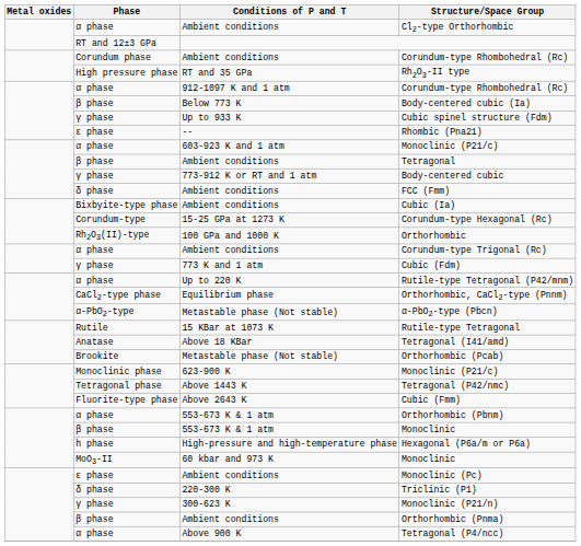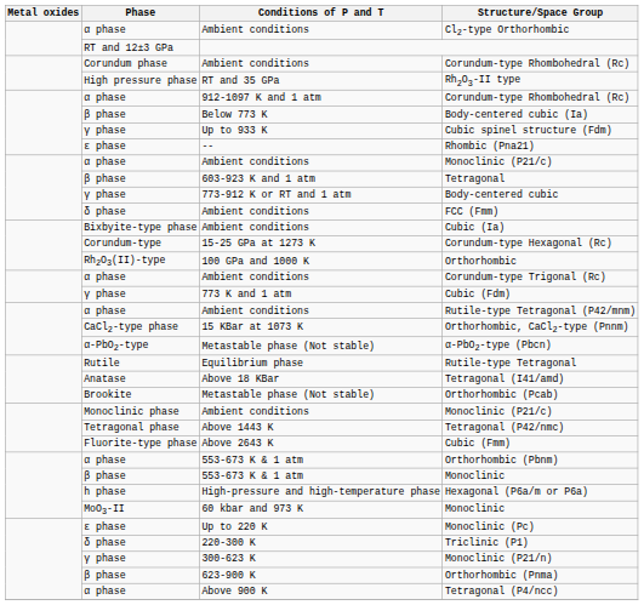 <table class="wikitable">
 <tr>
 <th>Metal oxides</th>
 <th>Phase</th>
 <th>Conditions of P and T</th>
 <th>Structure/Space Group</th>
 </tr>
 <tr>
 <td rowspan="2"></td>
 <td>α phase</td>
 <td>Ambient conditions</td>
 <td>Cl<sub>2</sub>-type Orthorhombic</td>
 </tr>
 <tr>
 <td>RT and 12±3 GPa</td>
 </tr>
 <tr>
 <td rowspan="2"></td>
 <td>Corundum phase</td>
 <td>Ambient conditions</td>
 <td>Corundum-type Rhombohedral (Rc)</td>
 </tr>
 <tr>
 <td>High pressure phase</td>
 <td>RT and 35 GPa</td>
 <td>Rh<sub>2</sub>O<sub>3</sub>-II type</td>
 </tr>
 <tr>
 <td rowspan="4"></td>
 <td>α phase</td>
 <td>912-1097 K and 1 atm</td>
 <td>Corundum-type Rhombohedral (Rc)</td>
 </tr>
 <tr>
 <td>β phase</td>
 <td>Below 773 K</td>
 <td>Body-centered cubic (Ia)</td>
 </tr>
 <tr>
 <td>γ phase</td>
 <td>Up to 933 K</td>
 <td>Cubic spinel structure (Fdm)</td>
 </tr>
 <tr>
 <td>ε phase</td>
 <td>--</td>
 <td>Rhombic (Pna21)</td>
 </tr>
 <tr>
 <td rowspan="4"></td>
 <td>α phase</td>
-<td>603-923 K and 1 atm</td>
+<td>Ambient conditions</td>
 <td>Monoclinic (P21/c)</td>
 </tr>
 <tr>
 <td>β phase</td>
-<td>Ambient conditions</td>
+<td>603-923 K and 1 atm</td>
 <td>Tetragonal</td>
 </tr>
 <tr>
 <td>γ phase</td>
 <td>773-912 K or RT and 1 atm</td>
 <td>Body-centered cubic</td>
 </tr>
 <tr>
 <td>δ phase</td>
 <td>Ambient conditions</td>
 <td>FCC (Fmm)</td>
 </tr>
 <tr>
 <td rowspan="3"></td>
 <td>Bixbyite-type phase</td>
 <td>Ambient conditions</td>
 <td>Cubic (Ia)</td>
 </tr>
 <tr>
 <td>Corundum-type</td>
 <td>15-25 GPa at 1273 K</td>
 <td>Corundum-type Hexagonal (Rc)</td>
 </tr>
 <tr>
 <td>Rh<sub>2</sub>O<sub>3</sub>(II)-type</td>
 <td>100 GPa and 1000 K</td>
 <td>Orthorhombic</td>
 </tr>
 <tr>
 <td rowspan="2"></td>
 <td>α phase</td>
 <td>Ambient conditions</td>
 <td>Corundum-type Trigonal (Rc)</td>
 </tr>
 <tr>
 <td>γ phase</td>
 <td>773 K and 1 atm</td>
 <td>Cubic (Fdm)</td>
 </tr>
 <tr>
 <td rowspan="3"></td>
 <td>α phase</td>
-<td>Up to 220 K</td>
+<td>Ambient conditions</td>
 <td>Rutile-type Tetragonal (P42/mnm)</td>
 </tr>
 <tr>
 <td>CaCl<sub>2</sub>-type phase</td>
-<td>Equilibrium phase</td>
+<td>15 KBar at 1073 K</td>
 <td>Orthorhombic, CaCl<sub>2</sub>-type (Pnnm)</td>
 </tr>
 <tr>
 <td>α-PbO<sub>2</sub>-type</td>
 <td>Metastable phase (Not stable)</td>
 <td>α-PbO<sub>2</sub>-type (Pbcn)</td>
 </tr>
 <tr>
 <td rowspan="3"></td>
 <td>Rutile</td>
-<td>15 KBar at 1073 K</td>
+<td>Equilibrium phase</td>
 <td>Rutile-type Tetragonal</td>
 </tr>
 <tr>
 <td>Anatase</td>
 <td>Above 18 KBar</td>
 <td>Tetragonal (I41/amd)</td>
 </tr>
 <tr>
 <td>Brookite</td>
 <td>Metastable phase (Not stable)</td>
 <td>Orthorhombic (Pcab)</td>
 </tr>
 <tr>
 <td rowspan="3"></td>
 <td>Monoclinic phase</td>
-<td>623-900 K</td>
+<td>Ambient conditions</td>
 <td>Monoclinic (P21/c)</td>
 </tr>
 <tr>
 <td>Tetragonal phase</td>
 <td>Above 1443 K</td>
 <td>Tetragonal (P42/nmc)</td>
 </tr>
 <tr>
 <td>Fluorite-type phase</td>
 <td>Above 2643 K</td>
 <td>Cubic (Fmm)</td>
 </tr>
 <tr>
 <td rowspan="4"></td>
 <td>α phase</td>
 <td>553-673 K & 1 atm</td>
 <td>Orthorhombic (Pbnm)</td>
 </tr>
 <tr>
 <td>β phase</td>
 <td>553-673 K & 1 atm</td>
 <td>Monoclinic</td>
 </tr>
 <tr>
 <td>h phase</td>
 <td>High-pressure and high-temperature phase</td>
 <td>Hexagonal (P6a/m or P6a)</td>
 </tr>
 <tr>
 <td>MoO<sub>3</sub>-II</td>
 <td>60 kbar and 973 K</td>
 <td>Monoclinic</td>
 </tr>
 <tr>
 <td rowspan="5"></td>
 <td>ε phase</td>
-<td>Ambient conditions</td>
+<td>Up to 220 K</td>
 <td>Monoclinic (Pc)</td>
 </tr>
 <tr>
 <td>δ phase</td>
 <td>220-300 K</td>
 <td>Triclinic (P1)</td>
 </tr>
 <tr>
 <td>γ phase</td>
 <td>300-623 K</td>
 <td>Monoclinic (P21/n)</td>
 </tr>
 <tr>
 <td>β phase</td>
-<td>Ambient conditions</td>
+<td>623-900 K</td>
 <td>Orthorhombic (Pnma)</td>
 </tr>
 <tr>
 <td>α phase</td>
 <td>Above 900 K</td>
 <td>Tetragonal (P4/ncc)</td>
 </tr>
 <tr>
 </tr>
 </table>
